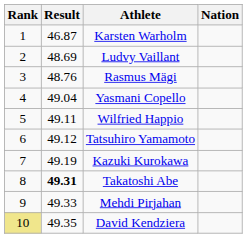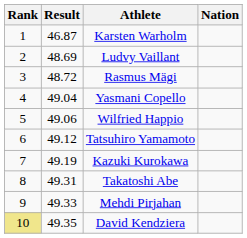 <table class="wikitable" style="text-align:center">
 <tr>
 <th>Rank</th>
 <th>Result</th>
 <th>Athlete</th>
 <th>Nation</th>
 </tr>
 <tr>
 <td>1</td>
 <td>46.87</td>
 <td><a href='#'>Karsten Warholm</a></td>
 <td align=left></td>
 </tr>
 <tr>
 <td>2</td>
 <td>48.69</td>
 <td><a href='#'>Ludvy Vaillant</a></td>
 <td align=left></td>
 </tr>
 <tr>
 <td>3</td>
-<td>48.76</td>
+<td>48.72</td>
 <td><a href='#'>Rasmus Mägi</a></td>
 <td align=left></td>
 </tr>
 <tr>
 <td>4</td>
 <td>49.04</td>
 <td><a href='#'>Yasmani Copello</a></td>
 <td align=left></td>
 </tr>
 <tr>
 <td>5</td>
-<td>49.11</td>
+<td>49.06</td>
 <td><a href='#'>Wilfried Happio</a></td>
 <td align=left></td>
 </tr>
 <tr>
 <td>6</td>
 <td>49.12</td>
 <td><a href='#'>Tatsuhiro Yamamoto</a></td>
 <td align=left></td>
 </tr>
 <tr>
 <td>7</td>
 <td>49.19</td>
 <td><a href='#'>Kazuki Kurokawa</a></td>
 <td align=left></td>
 </tr>
 <tr>
 <td>8</td>
-<td><strong>49.31</strong></td>
+<td>49.31</td>
 <td><a href='#'>Takatoshi Abe</a></td>
 <td align=left></td>
 </tr>
 <tr>
 <td>9</td>
 <td>49.33</td>
 <td><a href='#'>Mehdi Pirjahan</a></td>
 <td align=left></td>
 </tr>
 <tr>
 <td style="background: khaki;">10</td>
 <td>49.35</td>
 <td><a href='#'>David Kendziera</a></td>
 <td align=left></td>
 </tr>
 </table>
